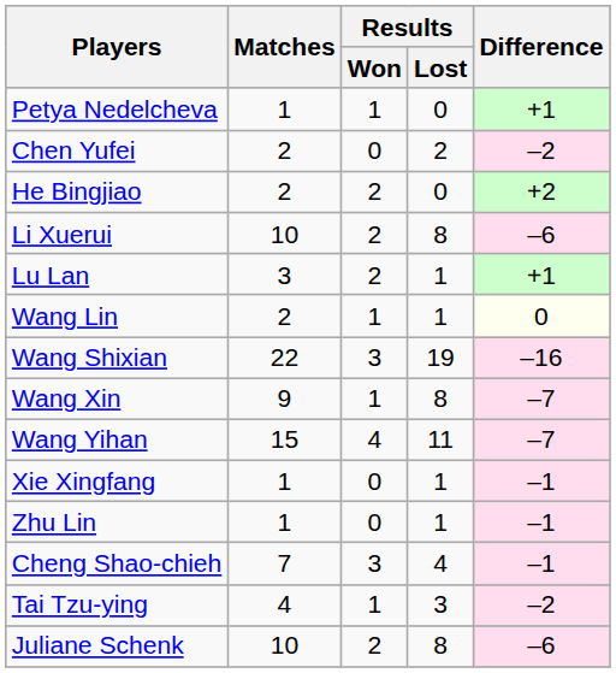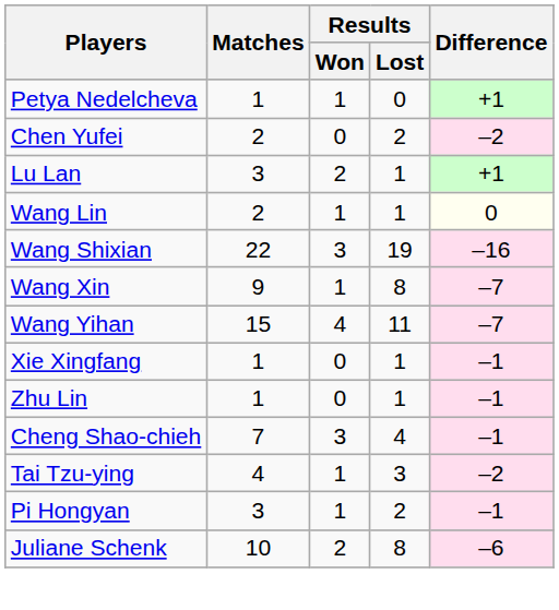 <table class=wikitable style="text-align:center; font-size:small">
 <tr>
 <th rowspan="2">Players</th>
 <th rowspan="2">Matches</th>
 <th colspan="2">Results</th>
 <th rowspan="2">Difference</th>
 </tr>
 <tr>
 <th>Won</th>
 <th>Lost</th>
 </tr>
 <tr>
 <td align="left"> <a href='#'>Petya Nedelcheva</a></td>
 <td>1</td>
 <td>1</td>
 <td>0</td>
 <td bgcolor="#ccffcc">+1</td>
 </tr>
 <tr>
 <td align="left"> <a href='#'>Chen Yufei</a></td>
 <td>2</td>
 <td>0</td>
 <td>2</td>
 <td bgcolor="#ffddee">–2</td>
-</tr>
-<tr>
-<td align="left"> <a href='#'>He Bingjiao</a></td>
-<td>2</td>
-<td>2</td>
-<td>0</td>
-<td bgcolor="ccffcc">+2</td>
-</tr>
-<tr>
-<td align="left"> <a href='#'>Li Xuerui</a></td>
-<td>10</td>
-<td>2</td>
-<td>8</td>
-<td bgcolor="#ffddee">–6</td>
 </tr>
 <tr>
 <td align="left"> <a href='#'>Lu Lan</a></td>
 <td>3</td>
 <td>2</td>
 <td>1</td>
 <td bgcolor="#ccffcc">+1</td>
 </tr>
 <tr>
 <td align="left"> <a href='#'>Wang Lin</a></td>
 <td>2</td>
 <td>1</td>
 <td>1</td>
 <td bgcolor="#fffff0">0</td>
 </tr>
 <tr>
 <td align="left"> <a href='#'>Wang Shixian</a></td>
 <td>22</td>
 <td>3</td>
 <td>19</td>
 <td bgcolor="#ffddee">–16</td>
 </tr>
 <tr>
 <td align="left"> <a href='#'>Wang Xin</a></td>
 <td>9</td>
 <td>1</td>
 <td>8</td>
 <td bgcolor="#ffddee">–7</td>
 </tr>
 <tr>
 <td align="left"> <a href='#'>Wang Yihan</a></td>
 <td>15</td>
 <td>4</td>
 <td>11</td>
 <td bgcolor="#ffddee">–7</td>
 </tr>
 <tr>
 <td align="left"> <a href='#'>Xie Xingfang</a></td>
 <td>1</td>
 <td>0</td>
 <td>1</td>
 <td bgcolor="#ffddee">–1</td>
 </tr>
 <tr>
 <td align="left"> <a href='#'>Zhu Lin</a></td>
 <td>1</td>
 <td>0</td>
 <td>1</td>
 <td bgcolor="#ffddee">–1</td>
 </tr>
 <tr>
 <td align="left"> <a href='#'>Cheng Shao-chieh</a></td>
 <td>7</td>
 <td>3</td>
 <td>4</td>
 <td bgcolor="#ffddee">–1</td>
 </tr>
 <tr>
 <td align="left"> <a href='#'>Tai Tzu-ying</a></td>
 <td>4</td>
 <td>1</td>
 <td>3</td>
 <td bgcolor="#ffddee">–2</td>
 </tr>
 <tr>
+<td align="left"> <a href='#'>Pi Hongyan</a></td>
+<td>3</td>
+<td>1</td>
+<td>2</td>
+<td bgcolor="#ffddee">–1</td>
+</tr>
+<tr>
 <td align="left"> <a href='#'>Juliane Schenk</a></td>
 <td>10</td>
 <td>2</td>
 <td>8</td>
 <td bgcolor="#ffddee">–6</td>
 </tr>
 </table>
